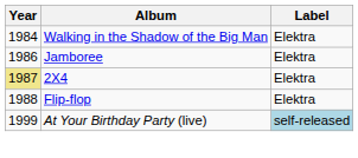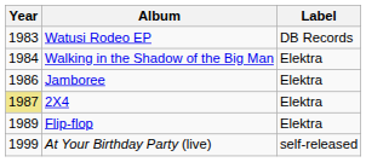 <table class="wikitable">
 <tr>
 <th>Year</th>
 <th>Album</th>
 <th>Label</th>
+</tr>
+<tr>
+<td>1983</td>
+<td><a href='#'>Watusi Rodeo EP</a></td>
+<td>DB Records</td>
 </tr>
 <tr>
 <td>1984</td>
 <td><a href='#'>Walking in the Shadow of the Big Man</a></td>
 <td>Elektra</td>
 </tr>
 <tr>
 <td>1986</td>
 <td><a href='#'>Jamboree</a></td>
 <td>Elektra</td>
 </tr>
 <tr>
 <td style="background: khaki;">1987</td>
 <td><a href='#'>2X4</a></td>
 <td>Elektra</td>
 </tr>
 <tr>
-<td>1988</td>
+<td>1989</td>
 <td><a href='#'>Flip-flop</a></td>
 <td>Elektra</td>
 </tr>
 <tr>
 <td>1999</td>
 <td><em>At Your Birthday Party</em> (live)</td>
-<td style="background: lightblue;">self-released</td>
+<td>self-released</td>
 </tr>
 </table>
